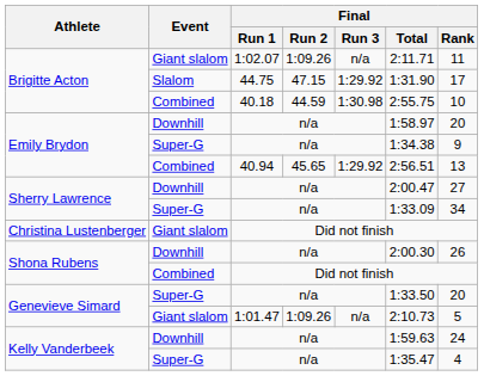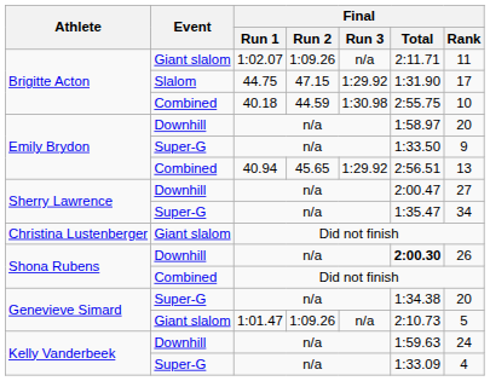 <table class="wikitable" style="font-size:90%">
 <tr>
 <th rowspan="2">Athlete</th>
 <th rowspan="2">Event</th>
 <th colspan="5">Final</th>
 </tr>
 <tr>
 <th>Run 1</th>
 <th>Run 2</th>
 <th>Run 3</th>
 <th>Total</th>
 <th>Rank</th>
 </tr>
 <tr>
 <td rowspan=3><a href='#'>Brigitte Acton</a></td>
 <td><a href='#'>Giant slalom</a></td>
 <td style="text-align:center;">1:02.07</td>
 <td style="text-align:center;">1:09.26</td>
 <td style="text-align:center;">n/a</td>
 <td style="text-align:center;">2:11.71</td>
 <td style="text-align:center;">11</td>
 </tr>
 <tr>
 <td><a href='#'>Slalom</a></td>
 <td style="text-align:center;">44.75</td>
 <td style="text-align:center;">47.15</td>
 <td style="text-align:center;">1:29.92</td>
 <td style="text-align:center;">1:31.90</td>
 <td style="text-align:center;">17</td>
 </tr>
 <tr>
 <td><a href='#'>Combined</a></td>
 <td style="text-align:center;">40.18</td>
 <td style="text-align:center;">44.59</td>
 <td style="text-align:center;">1:30.98</td>
 <td style="text-align:center;">2:55.75</td>
 <td style="text-align:center;">10</td>
 </tr>
 <tr>
 <td rowspan=3><a href='#'>Emily Brydon</a></td>
 <td><a href='#'>Downhill</a></td>
 <td colspan="3" style="text-align:center;">n/a</td>
 <td style="text-align:center;">1:58.97</td>
 <td style="text-align:center;">20</td>
 </tr>
 <tr>
 <td><a href='#'>Super-G</a></td>
 <td colspan="3" style="text-align:center;">n/a</td>
-<td style="text-align:center;">1:34.38</td>
+<td style="text-align:center;">1:33.50</td>
 <td style="text-align:center;">9</td>
 </tr>
 <tr>
 <td><a href='#'>Combined</a></td>
 <td style="text-align:center;">40.94</td>
 <td style="text-align:center;">45.65</td>
 <td style="text-align:center;">1:29.92</td>
 <td style="text-align:center;">2:56.51</td>
 <td style="text-align:center;">13</td>
 </tr>
 <tr>
 <td rowspan=2><a href='#'>Sherry Lawrence</a></td>
 <td><a href='#'>Downhill</a></td>
 <td colspan="3" style="text-align:center;">n/a</td>
 <td style="text-align:center;">2:00.47</td>
 <td style="text-align:center;">27</td>
 </tr>
 <tr>
 <td><a href='#'>Super-G</a></td>
 <td colspan="3" style="text-align:center;">n/a</td>
-<td style="text-align:center;">1:33.09</td>
+<td style="text-align:center;">1:35.47</td>
 <td style="text-align:center;">34</td>
 </tr>
 <tr>
 <td><a href='#'>Christina Lustenberger</a></td>
 <td><a href='#'>Giant slalom</a></td>
 <td colspan="5" style="text-align:center;">Did not finish</td>
 </tr>
 <tr>
 <td rowspan=2><a href='#'>Shona Rubens</a></td>
 <td><a href='#'>Downhill</a></td>
 <td colspan="3" style="text-align:center;">n/a</td>
-<td style="text-align:center;">2:00.30</td>
+<td style="text-align:center;"><strong>2:00.30</strong></td>
 <td style="text-align:center;">26</td>
 </tr>
 <tr>
 <td><a href='#'>Combined</a></td>
 <td colspan="5" style="text-align:center;">Did not finish</td>
 </tr>
 <tr>
 <td rowspan=2><a href='#'>Genevieve Simard</a></td>
 <td><a href='#'>Super-G</a></td>
 <td colspan="3" style="text-align:center;">n/a</td>
-<td style="text-align:center;">1:33.50</td>
+<td style="text-align:center;">1:34.38</td>
 <td style="text-align:center;">20</td>
 </tr>
 <tr>
 <td><a href='#'>Giant slalom</a></td>
 <td style="text-align:center;">1:01.47</td>
 <td style="text-align:center;">1:09.26</td>
 <td style="text-align:center;">n/a</td>
 <td style="text-align:center;">2:10.73</td>
 <td style="text-align:center;">5</td>
 </tr>
 <tr>
 <td rowspan=2><a href='#'>Kelly Vanderbeek</a></td>
 <td><a href='#'>Downhill</a></td>
 <td colspan="3" style="text-align:center;">n/a</td>
 <td style="text-align:center;">1:59.63</td>
 <td style="text-align:center;">24</td>
 </tr>
 <tr>
 <td><a href='#'>Super-G</a></td>
 <td colspan="3" style="text-align:center;">n/a</td>
-<td style="text-align:center;">1:35.47</td>
+<td style="text-align:center;">1:33.09</td>
 <td style="text-align:center;">4</td>
 </tr>
 </table>
